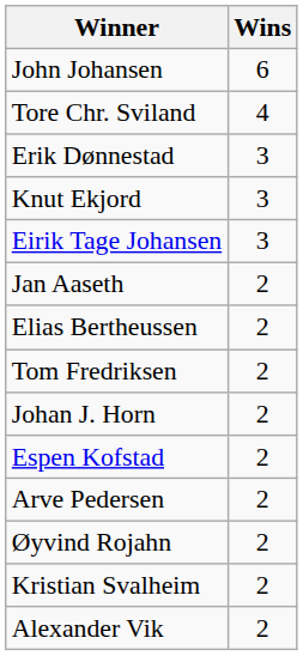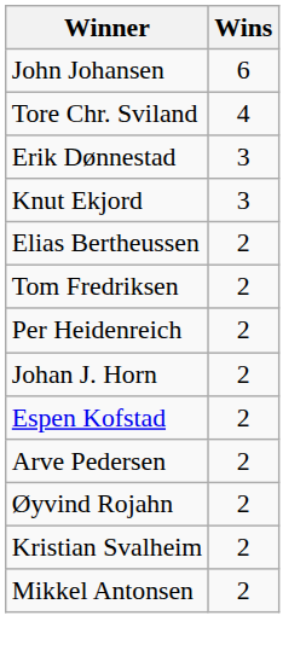 <table class="wikitable" style="font-size:95%;">
 <tr>
 <th>Winner</th>
 <th>Wins</th>
 </tr>
 <tr>
 <td>John Johansen</td>
 <td align=center>6</td>
 </tr>
 <tr>
 <td>Tore Chr. Sviland</td>
 <td align=center>4</td>
 </tr>
 <tr>
 <td>Erik Dønnestad</td>
 <td align=center>3</td>
 </tr>
 <tr>
 <td>Knut Ekjord</td>
 <td align=center>3</td>
 </tr>
 <tr>
-<td><a href='#'>Eirik Tage Johansen</a></td>
-<td align=center>3</td>
-</tr>
-<tr>
-<td>Jan Aaseth</td>
-<td align=center>2</td>
-</tr>
-<tr>
 <td>Elias Bertheussen</td>
 <td align=center>2</td>
 </tr>
 <tr>
 <td>Tom Fredriksen</td>
+<td align=center>2</td>
+</tr>
+<tr>
+<td>Per Heidenreich</td>
 <td align=center>2</td>
 </tr>
 <tr>
 <td>Johan J. Horn</td>
 <td align=center>2</td>
 </tr>
 <tr>
 <td><a href='#'>Espen Kofstad</a></td>
 <td align=center>2</td>
 </tr>
 <tr>
 <td>Arve Pedersen</td>
 <td align=center>2</td>
 </tr>
 <tr>
 <td>Øyvind Rojahn</td>
 <td align=center>2</td>
 </tr>
 <tr>
 <td>Kristian Svalheim</td>
 <td align=center>2</td>
 </tr>
 <tr>
-<td>Alexander Vik</td>
+<td>Mikkel Antonsen</td>
 <td align=center>2</td>
 </tr>
 </table>
